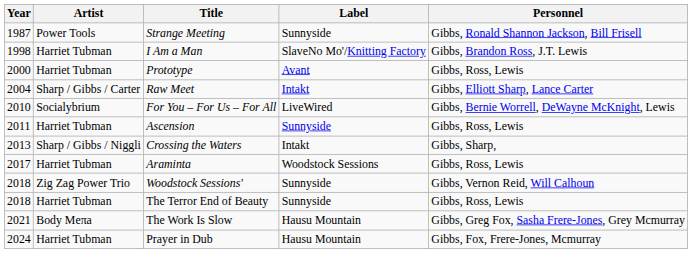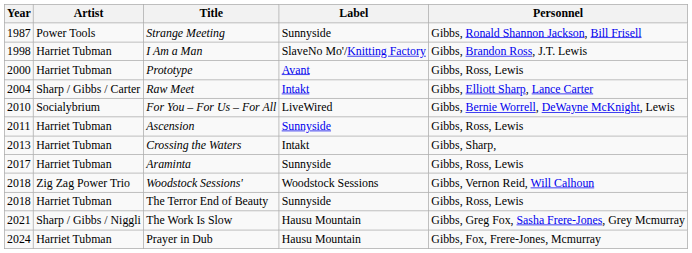 <table class="wikitable sortable">
 <tr>
 <th>Year</th>
 <th>Artist</th>
 <th>Title</th>
 <th>Label</th>
 <th>Personnel</th>
 </tr>
 <tr>
 <td>1987</td>
 <td>Power Tools</td>
 <td><em>Strange Meeting</em></td>
 <td>Sunnyside</td>
 <td>Gibbs, <a href='#'>Ronald Shannon Jackson</a>, <a href='#'>Bill Frisell</a></td>
 </tr>
 <tr>
 <td>1998</td>
 <td>Harriet Tubman</td>
 <td><em>I Am a Man</em></td>
 <td>SlaveNo Mo'/<a href='#'>Knitting Factory</a></td>
 <td>Gibbs, <a href='#'>Brandon Ross</a>, J.T. Lewis</td>
 </tr>
 <tr>
 <td>2000</td>
 <td>Harriet Tubman</td>
 <td><em>Prototype</em></td>
 <td><a href='#'>Avant</a></td>
 <td>Gibbs, Ross, Lewis</td>
 </tr>
 <tr>
 <td>2004</td>
 <td>Sharp / Gibbs / Carter</td>
 <td><em>Raw Meet</em></td>
 <td><a href='#'>Intakt</a></td>
 <td>Gibbs, <a href='#'>Elliott Sharp</a>, <a href='#'>Lance Carter</a></td>
 </tr>
 <tr>
 <td>2010</td>
 <td>Socialybrium</td>
 <td><em>For You – For Us – For All</em></td>
 <td>LiveWired</td>
 <td>Gibbs, <a href='#'>Bernie Worrell</a>, <a href='#'>DeWayne McKnight</a>, Lewis</td>
 </tr>
 <tr>
 <td>2011</td>
 <td>Harriet Tubman</td>
 <td><em>Ascension</em></td>
 <td><a href='#'>Sunnyside</a></td>
 <td>Gibbs, Ross, Lewis</td>
 </tr>
 <tr>
 <td>2013</td>
-<td>Sharp / Gibbs / Niggli</td>
+<td>Harriet Tubman</td>
 <td><em>Crossing the Waters</em></td>
 <td>Intakt</td>
 <td>Gibbs, Sharp, </td>
 </tr>
 <tr>
 <td>2017</td>
 <td>Harriet Tubman</td>
 <td><em>Araminta</em></td>
-<td>Woodstock Sessions</td>
+<td>Sunnyside</td>
 <td>Gibbs, Ross, Lewis</td>
 </tr>
 <tr>
 <td>2018</td>
 <td>Zig Zag Power Trio</td>
 <td><em>Woodstock Sessions'</td>
-<td>Sunnyside</td>
+<td>Woodstock Sessions</td>
 <td>Gibbs, Vernon Reid, <a href='#'>Will Calhoun</a></td>
 </tr>
 <tr>
 <td>2018</td>
 <td>Harriet Tubman</td>
 <td></em>The Terror End of Beauty<em></td>
 <td>Sunnyside</td>
 <td>Gibbs, Ross, Lewis</td>
 </tr>
 <tr>
 <td>2021</td>
-<td>Body Meπa</td>
+<td>Sharp / Gibbs / Niggli</td>
 <td></em>The Work Is Slow<em></td>
 <td>Hausu Mountain</td>
 <td>Gibbs, Greg Fox, <a href='#'>Sasha Frere-Jones</a>, Grey Mcmurray</td>
 </tr>
 <tr>
 <td>2024</td>
 <td>Harriet Tubman</td>
 <td></em>Prayer in Dub<em></td>
 <td>Hausu Mountain</td>
 <td>Gibbs, Fox, Frere-Jones, Mcmurray</td>
 </tr>
 </table>
